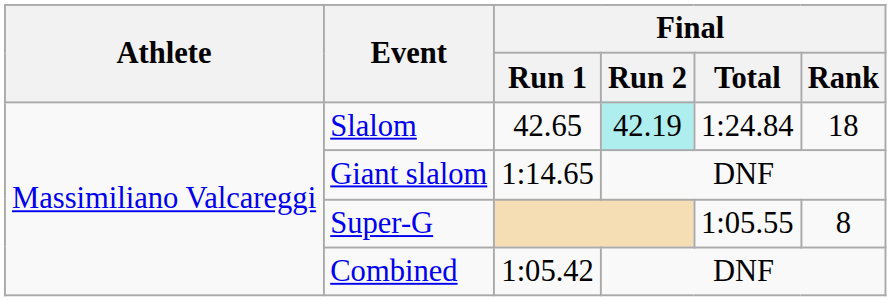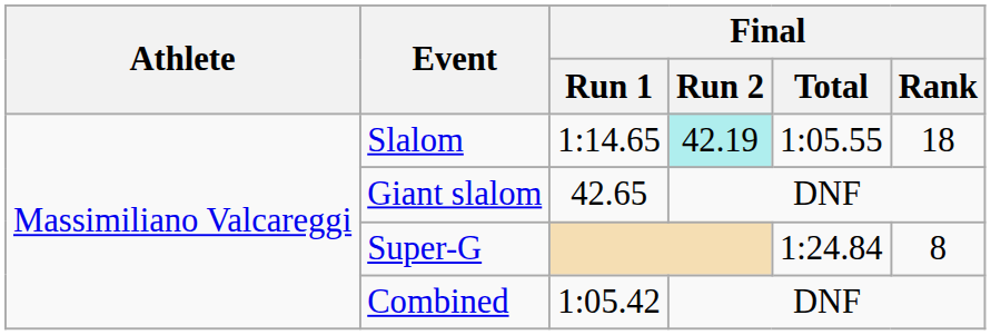 <table class="wikitable">
 <tr>
 <th rowspan="2">Athlete</th>
 <th rowspan="2">Event</th>
 <th colspan="4">Final</th>
 </tr>
 <tr>
 <th>Run 1</th>
 <th>Run 2</th>
 <th>Total</th>
 <th>Rank</th>
 </tr>
 <tr>
 <td rowspan=4><a href='#'>Massimiliano Valcareggi</a></td>
 <td><a href='#'>Slalom</a></td>
-<td align="center">42.65</td>
+<td align="center">1:14.65</td>
 <td align="center" style="background: paleturquoise;">42.19</td>
-<td align="center">1:24.84</td>
+<td align="center">1:05.55</td>
 <td align="center">18</td>
 </tr>
 <tr>
 <td><a href='#'>Giant slalom</a></td>
-<td align="center">1:14.65</td>
+<td align="center">42.65</td>
 <td align="center" colspan=3>DNF</td>
 </tr>
 <tr>
 <td><a href='#'>Super-G</a></td>
 <td colspan=2 bgcolor="wheat"></td>
-<td align="center">1:05.55</td>
+<td align="center">1:24.84</td>
 <td align="center">8</td>
 </tr>
 <tr>
 <td><a href='#'>Combined</a></td>
 <td align="center">1:05.42</td>
 <td align="center" colspan=3>DNF</td>
 </tr>
 </table>
